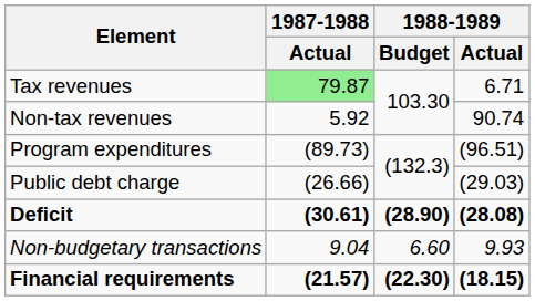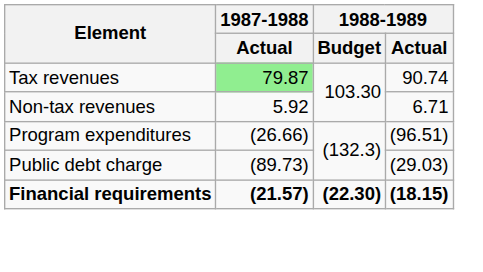 <table class="wikitable" style="text-align:right; font-size:85%">
 <tr>
 <th rowspan=2>Element</th>
 <th>1987-1988</th>
 <th colspan="2">1988-1989</th>
 </tr>
 <tr>
 <th>Actual</th>
 <th>Budget</th>
 <th>Actual</th>
 </tr>
 <tr>
 <td style="text-align:left">Tax revenues</td>
 <td style="background: lightgreen;">79.87</td>
 <td rowspan=2>103.30</td>
-<td>6.71</td>
+<td>90.74</td>
 </tr>
 <tr>
 <td style="text-align:left">Non-tax revenues</td>
 <td>5.92</td>
-<td>90.74</td>
+<td>6.71</td>
 </tr>
 <tr>
 <td style="text-align:left">Program expenditures</td>
-<td>(89.73)</td>
+<td>(26.66)</td>
 <td rowspan=2>(132.3)</td>
 <td>(96.51)</td>
 </tr>
 <tr>
 <td style="text-align:left">Public debt charge</td>
-<td>(26.66)</td>
+<td>(89.73)</td>
 <td>(29.03)</td>
-</tr>
-<tr>
-<td style="text-align:left"><strong>Deficit</strong></td>
-<td><strong>(30.61)</strong></td>
-<td><strong>(28.90)</strong></td>
-<td><strong>(28.08)</strong></td>
-</tr>
-<tr>
-<td style="text-align:left"><em>Non-budgetary transactions</em></td>
-<td><em>9.04</em></td>
-<td><em>6.60</em></td>
-<td><em>9.93</em></td>
 </tr>
 <tr>
 <td style="text-align:left"><strong>Financial requirements</strong></td>
 <td><strong>(21.57)</strong></td>
 <td><strong>(22.30)</strong></td>
 <td><strong>(18.15)</strong></td>
 </tr>
 </table>
